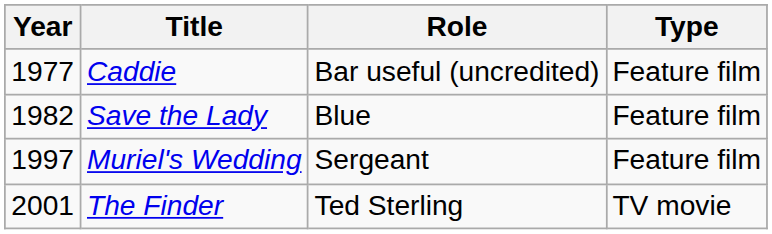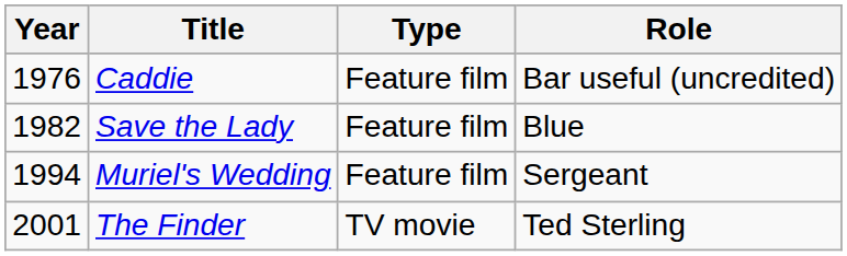 <table class="wikitable">
 <tr>
 <th>Year</th>
 <th>Title</th>
+<th>Type</th>
 <th>Role</th>
-<th>Type</th>
 </tr>
 <tr>
-<td>1977</td>
+<td>1976</td>
 <td><em><a href='#'>Caddie</a></em></td>
+<td>Feature film</td>
 <td>Bar useful (uncredited)</td>
-<td>Feature film</td>
 </tr>
 <tr>
 <td>1982</td>
 <td><em><a href='#'>Save the Lady</a></em></td>
+<td>Feature film</td>
 <td>Blue</td>
-<td>Feature film</td>
 </tr>
 <tr>
-<td>1997</td>
+<td>1994</td>
 <td><em><a href='#'>Muriel's Wedding</a></em></td>
+<td>Feature film</td>
 <td>Sergeant</td>
-<td>Feature film</td>
 </tr>
 <tr>
 <td>2001</td>
 <td><em><a href='#'>The Finder</a></em></td>
+<td>TV movie</td>
 <td>Ted Sterling</td>
-<td>TV movie</td>
 </tr>
 </table>
